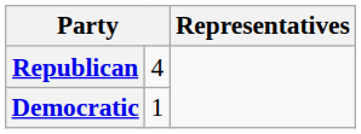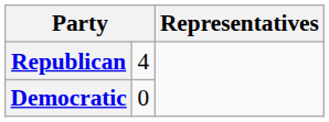 <table class="wikitable sortable">
 <tr>
 <th colspan="2">Party</th>
 <th>Representatives</th>
 </tr>
 <tr>
 <th><a href='#'>Republican</a></th>
 <td align="right">4</td>
 </tr>
 <tr>
 <th><a href='#'>Democratic</a></th>
-<td align="right">1</td>
+<td align="right">0</td>
 </tr>
 </table>
